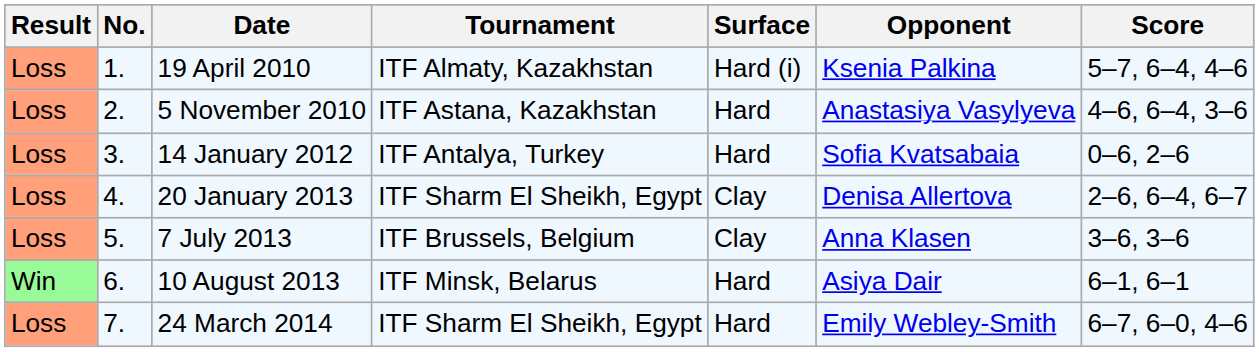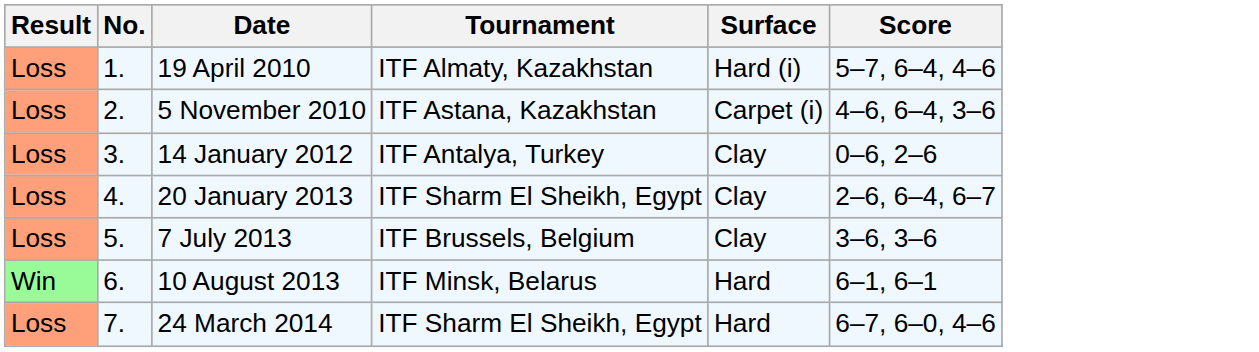 <table class="sortable wikitable" style="font-size:97%;">
 <tr>
 <th>Result</th>
 <th>No.</th>
 <th>Date</th>
 <th>Tournament</th>
 <th>Surface</th>
-<th>Opponent</th>
 <th class="unsortable">Score</th>
 </tr>
 <tr style="background:#f0f8ff;">
 <td style="background:#ffa07a;">Loss</td>
 <td>1.</td>
 <td>19 April 2010</td>
 <td>ITF Almaty, Kazakhstan</td>
 <td>Hard (i)</td>
-<td> <a href='#'>Ksenia Palkina</a></td>
 <td>5–7, 6–4, 4–6</td>
 </tr>
 <tr style="background:#f0f8ff;">
 <td style="background:#ffa07a;">Loss</td>
 <td>2.</td>
 <td>5 November 2010</td>
 <td>ITF Astana, Kazakhstan</td>
-<td>Hard</td>
-<td> <a href='#'>Anastasiya Vasylyeva</a></td>
+<td>Carpet (i)</td>
 <td>4–6, 6–4, 3–6</td>
 </tr>
 <tr style="background:#f0f8ff;">
 <td style="background:#ffa07a;">Loss</td>
 <td>3.</td>
 <td>14 January 2012</td>
 <td>ITF Antalya, Turkey</td>
-<td>Hard</td>
-<td> <a href='#'>Sofia Kvatsabaia</a></td>
+<td>Clay</td>
 <td>0–6, 2–6</td>
 </tr>
 <tr style="background:#f0f8ff;">
 <td style="background:#ffa07a;">Loss</td>
 <td>4.</td>
 <td>20 January 2013</td>
 <td>ITF Sharm El Sheikh, Egypt</td>
 <td>Clay</td>
-<td> <a href='#'>Denisa Allertova</a></td>
 <td>2–6, 6–4, 6–7</td>
 </tr>
 <tr style="background:#f0f8ff;">
 <td style="background:#ffa07a;">Loss</td>
 <td>5.</td>
 <td>7 July 2013</td>
 <td>ITF Brussels, Belgium</td>
 <td>Clay</td>
-<td> <a href='#'>Anna Klasen</a></td>
 <td>3–6, 3–6</td>
 </tr>
 <tr style="background:#f0f8ff;">
 <td style="background:#98fb98;">Win</td>
 <td>6.</td>
 <td>10 August 2013</td>
 <td>ITF Minsk, Belarus</td>
 <td>Hard</td>
-<td> <a href='#'>Asiya Dair</a></td>
 <td>6–1, 6–1</td>
 </tr>
 <tr style="background:#f0f8ff;">
 <td style="background:#ffa07a;">Loss</td>
 <td>7.</td>
 <td>24 March 2014</td>
 <td>ITF Sharm El Sheikh, Egypt</td>
 <td>Hard</td>
-<td> <a href='#'>Emily Webley-Smith</a></td>
 <td>6–7, 6–0, 4–6</td>
 </tr>
 </table>
